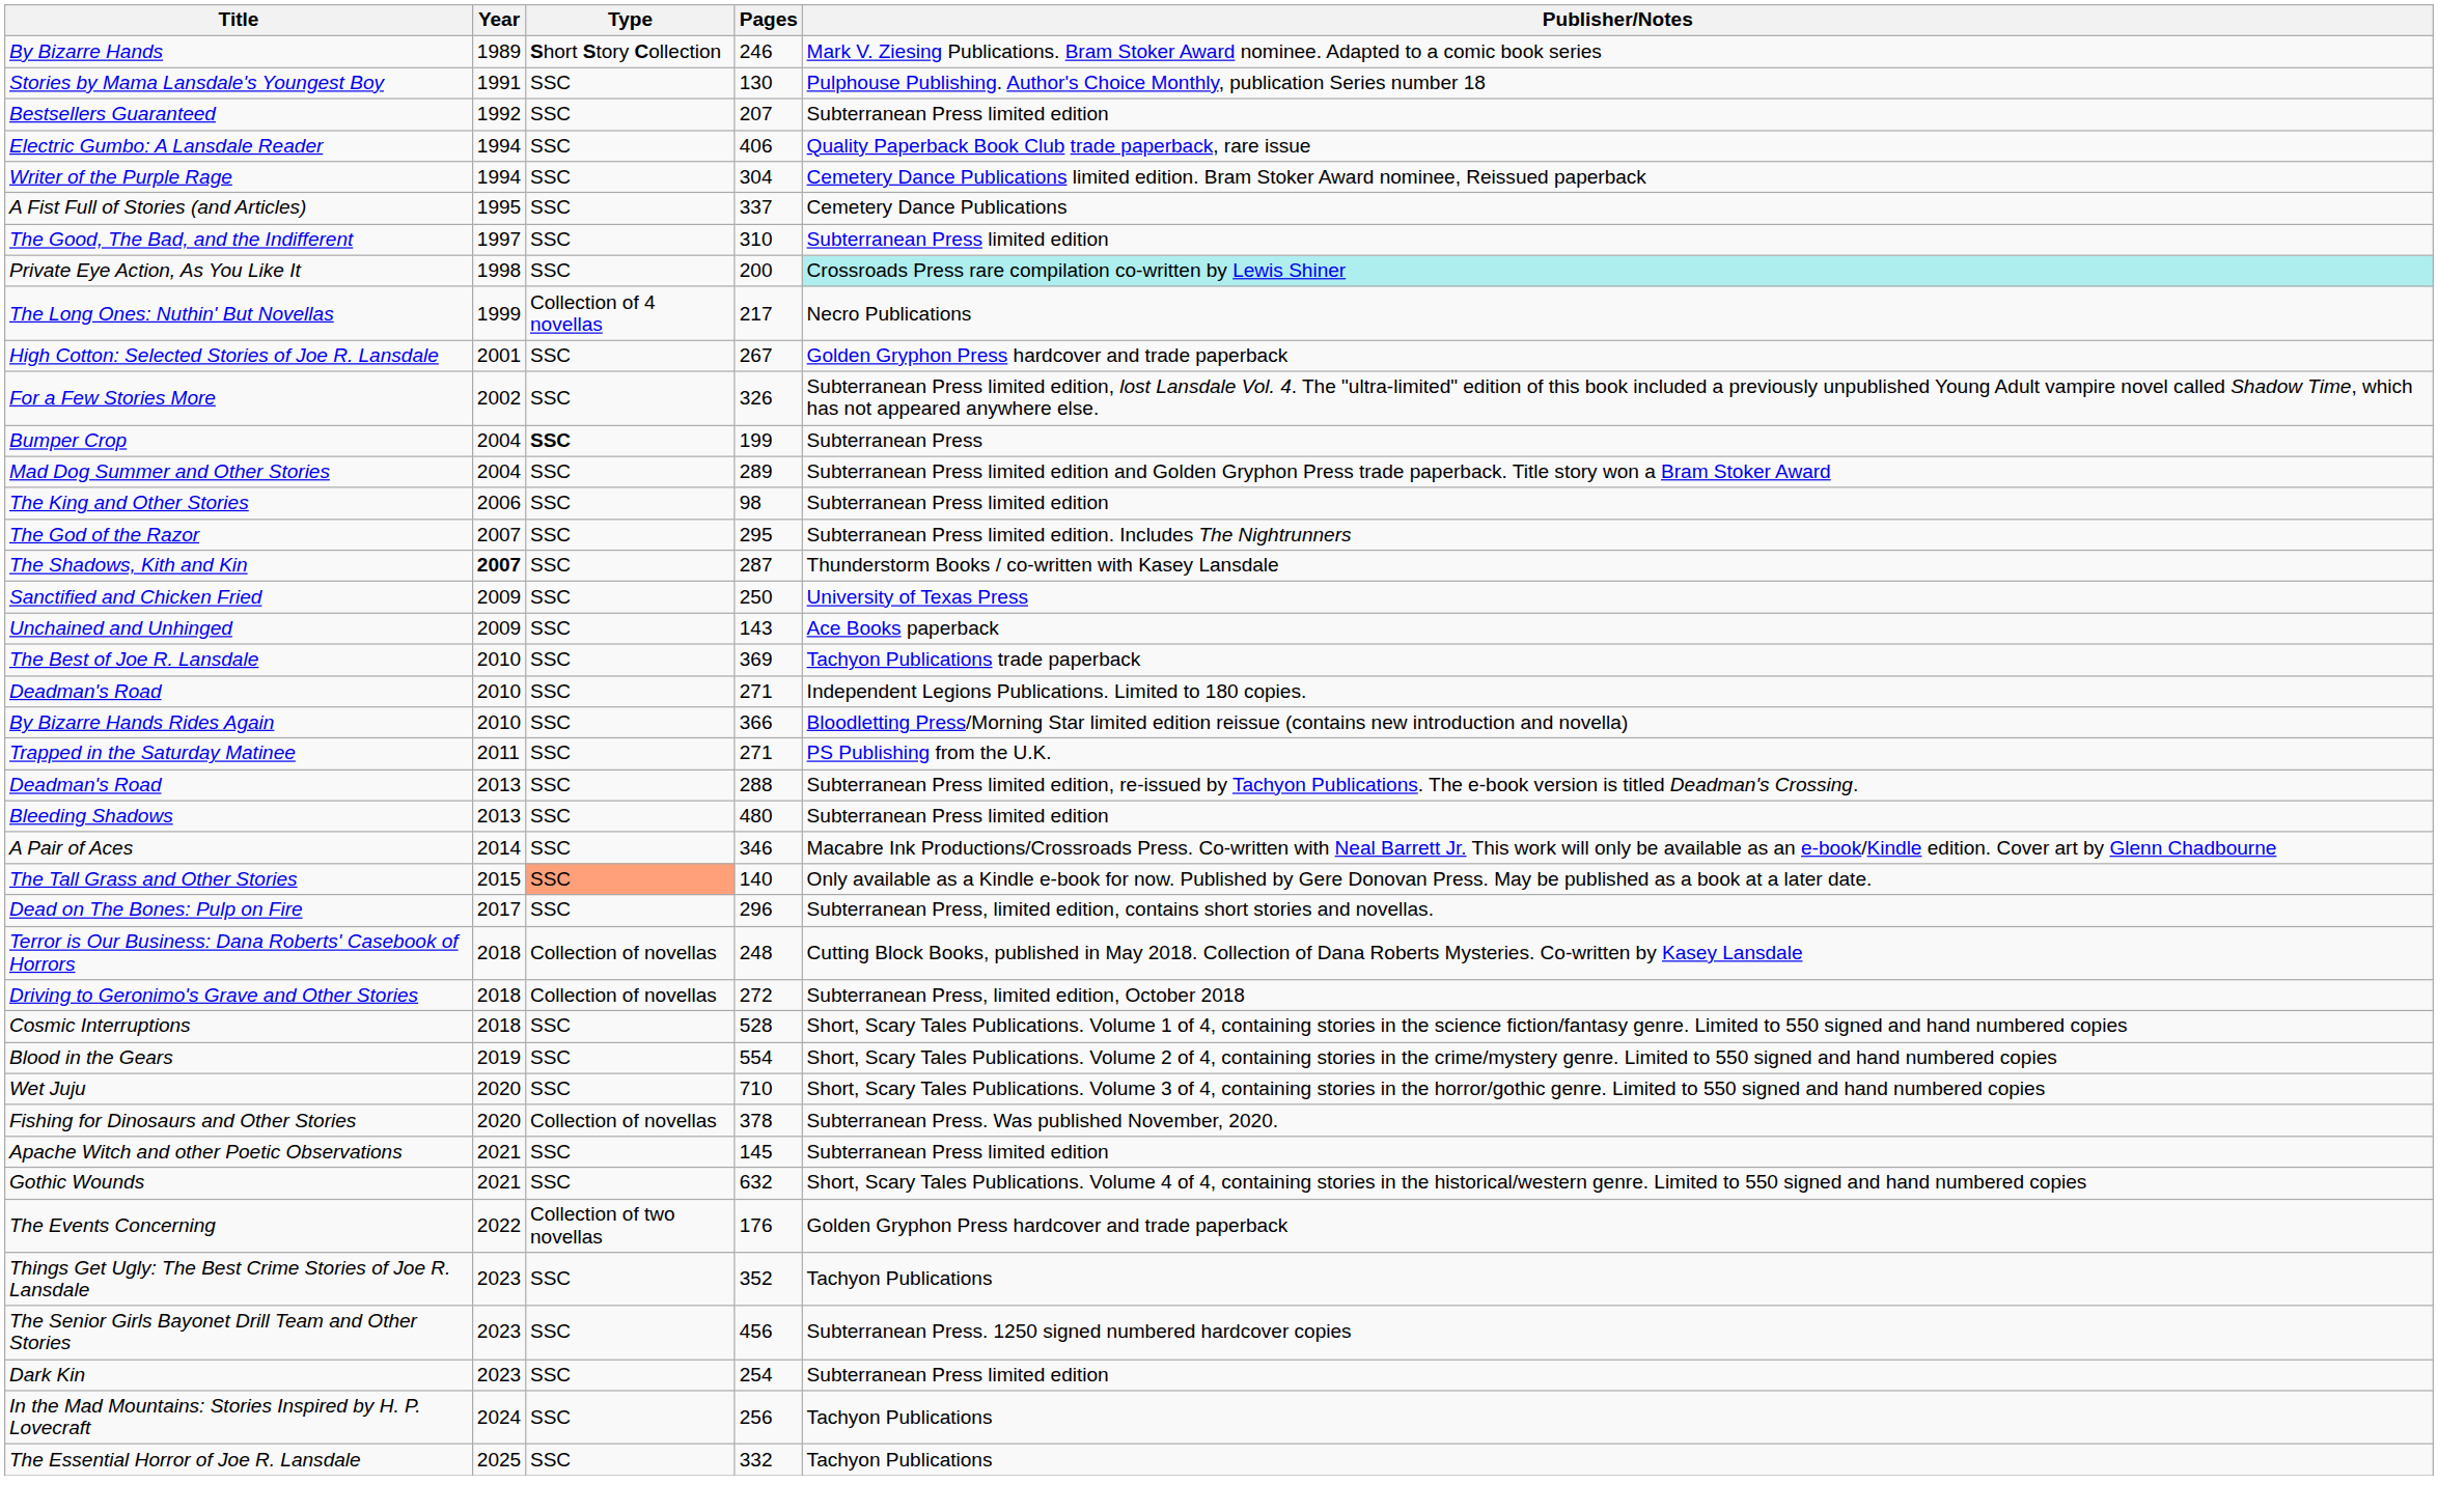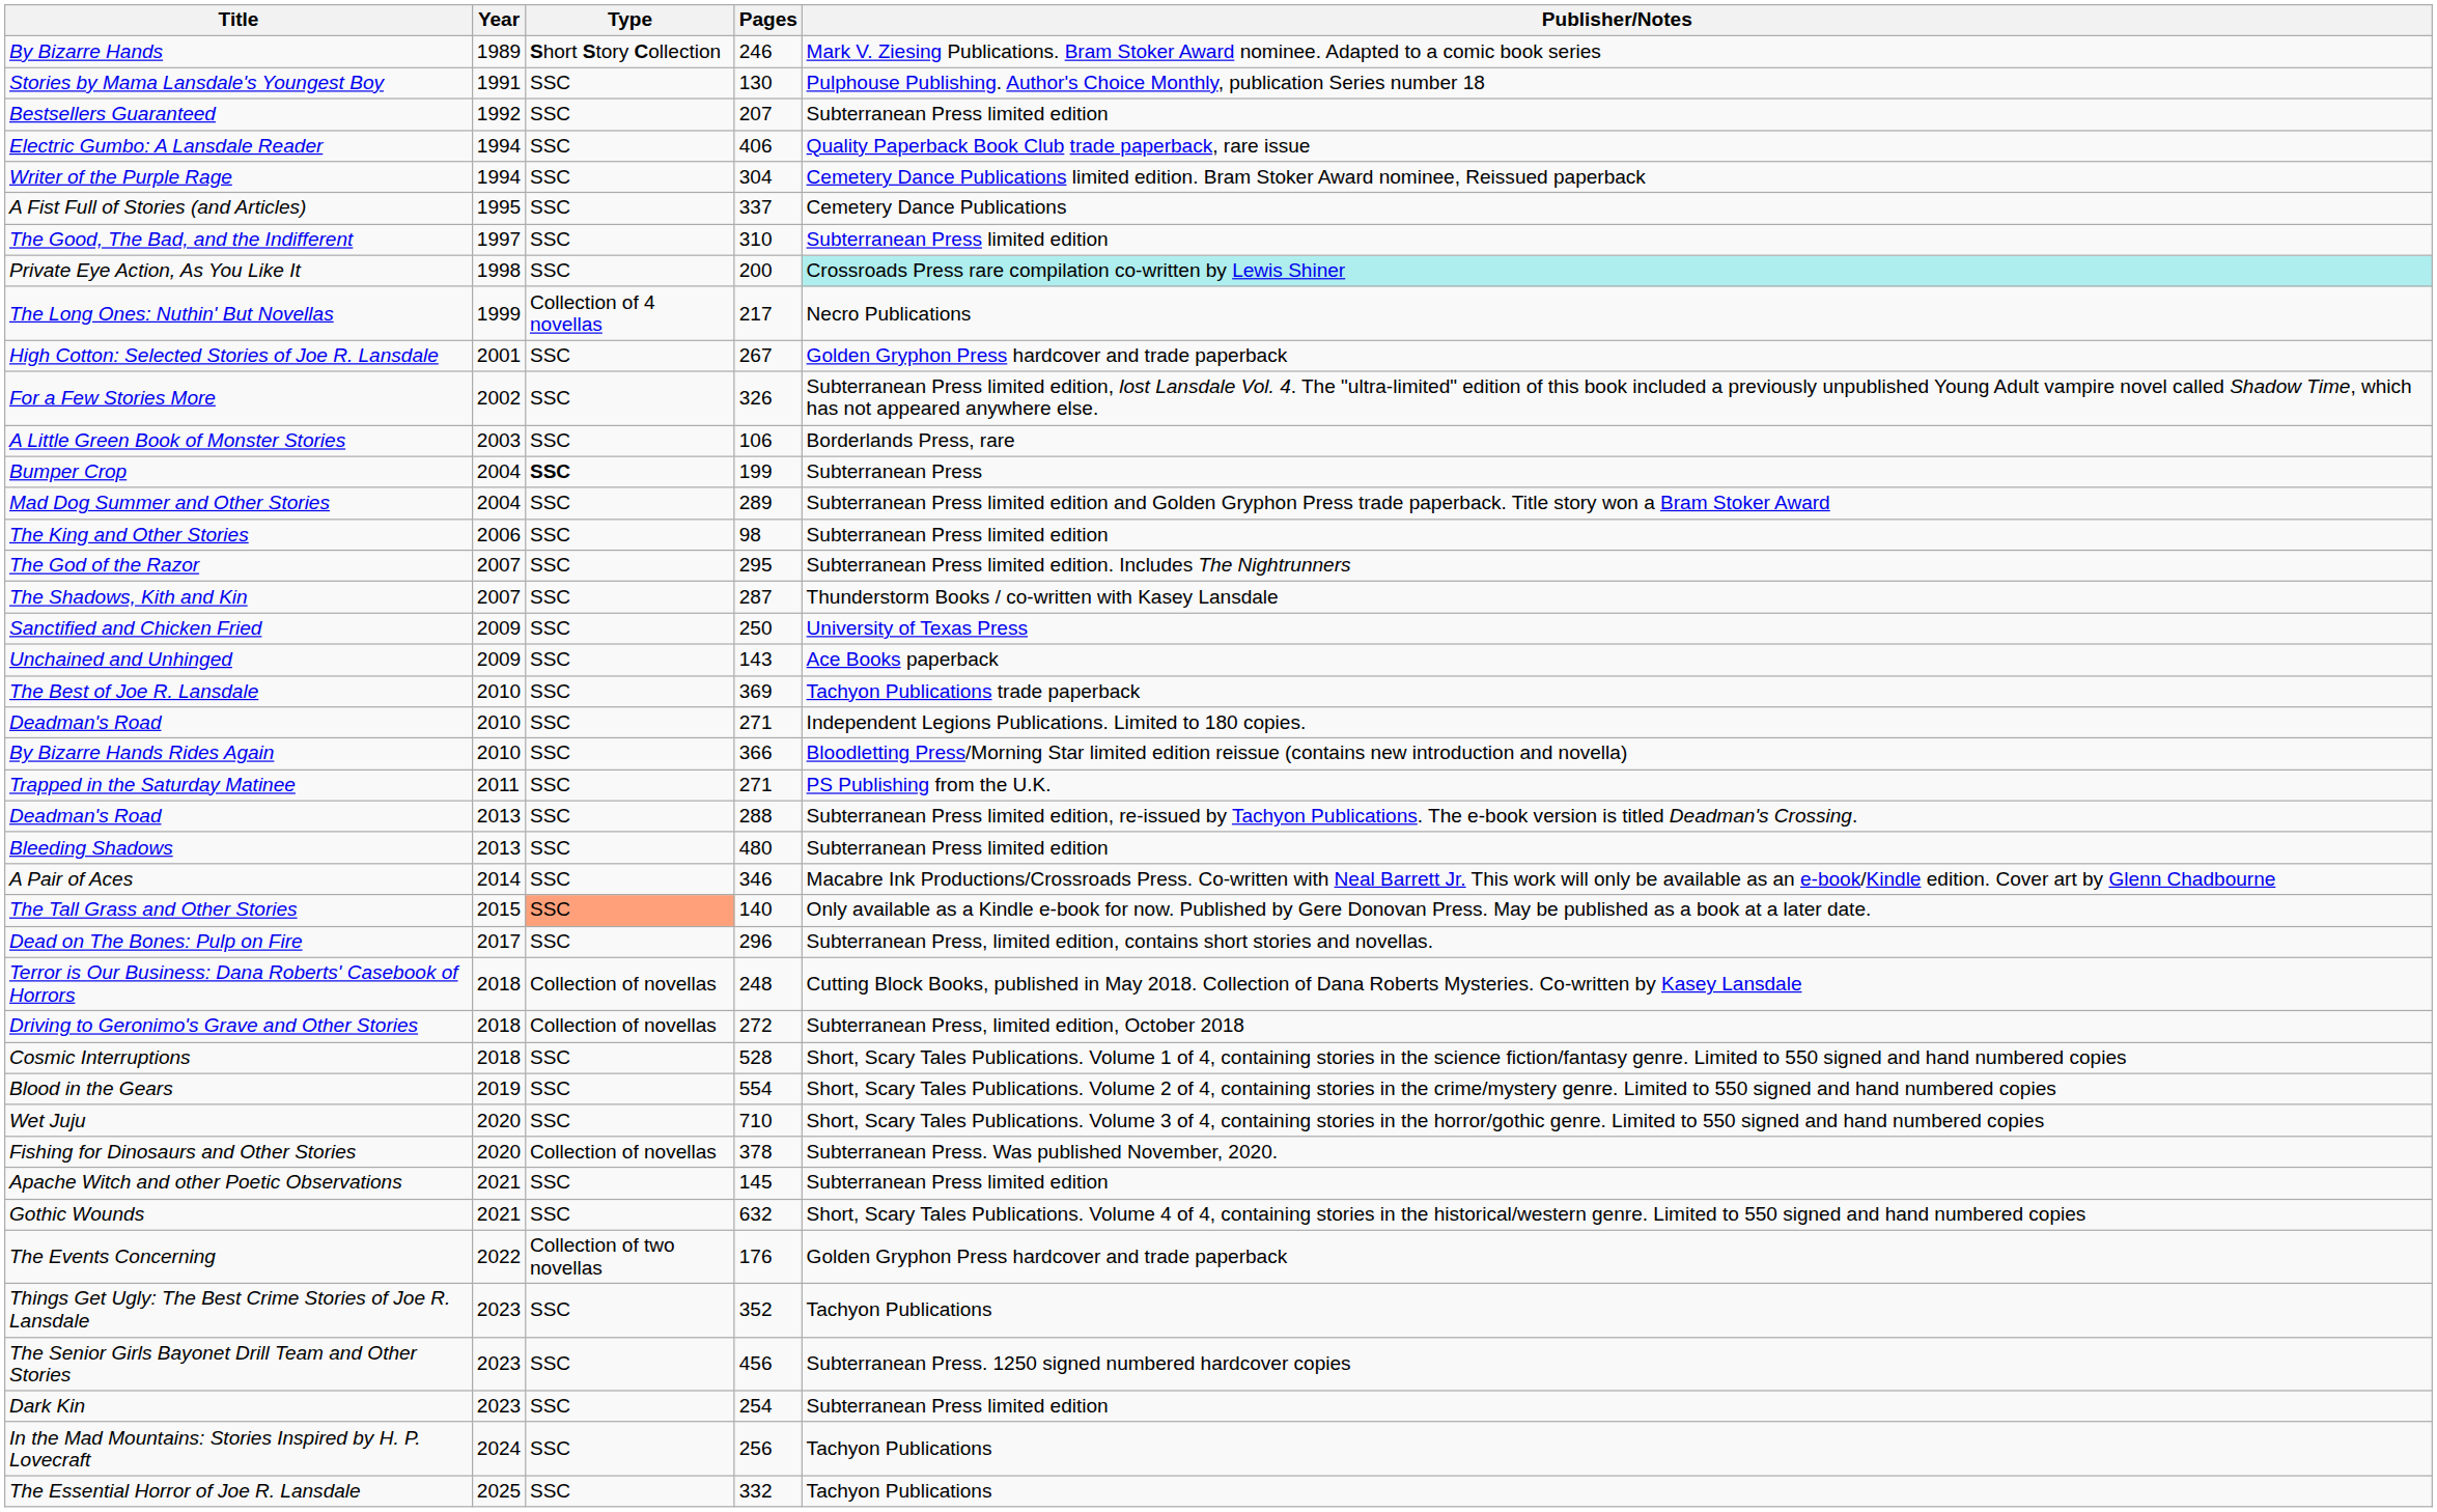 <table class="wikitable sortable">
 <tr>
 <th>Title</th>
 <th>Year</th>
 <th>Type</th>
 <th>Pages</th>
 <th>Publisher/Notes</th>
 </tr>
 <tr>
 <td><em><a href='#'>By Bizarre Hands</a></em></td>
 <td>1989</td>
 <td><strong>S</strong>hort <strong>S</strong>tory <strong>C</strong>ollection</td>
 <td>246</td>
 <td><a href='#'>Mark V. Ziesing</a> Publications. <a href='#'>Bram Stoker Award</a> nominee. Adapted to a comic book series</td>
 </tr>
 <tr>
 <td><em><a href='#'>Stories by Mama Lansdale's Youngest Boy</a></em></td>
 <td>1991</td>
 <td>SSC</td>
 <td>130</td>
 <td><a href='#'>Pulphouse Publishing</a>. <a href='#'>Author's Choice Monthly</a>, publication Series number 18</td>
 </tr>
 <tr>
 <td><em><a href='#'>Bestsellers Guaranteed</a></em></td>
 <td>1992</td>
 <td>SSC</td>
 <td>207</td>
 <td>Subterranean Press limited edition</td>
 </tr>
 <tr>
 <td><em><a href='#'>Electric Gumbo: A Lansdale Reader</a></em></td>
 <td>1994</td>
 <td>SSC</td>
 <td>406</td>
 <td><a href='#'>Quality Paperback Book Club</a> <a href='#'>trade paperback</a>, rare issue</td>
 </tr>
 <tr>
 <td><em><a href='#'>Writer of the Purple Rage</a></em></td>
 <td>1994</td>
 <td>SSC</td>
 <td>304</td>
 <td><a href='#'>Cemetery Dance Publications</a> limited edition. Bram Stoker Award nominee, Reissued paperback</td>
 </tr>
 <tr>
 <td><em>A Fist Full of Stories (and Articles)</em></td>
 <td>1995</td>
 <td>SSC</td>
 <td>337</td>
 <td>Cemetery Dance Publications</td>
 </tr>
 <tr>
 <td><em><a href='#'>The Good, The Bad, and the Indifferent</a></em></td>
 <td>1997</td>
 <td>SSC</td>
 <td>310</td>
 <td><a href='#'>Subterranean Press</a> limited edition</td>
 </tr>
 <tr>
 <td><em>Private Eye Action, As You Like It</em></td>
 <td>1998</td>
 <td>SSC</td>
 <td>200</td>
 <td style="background: paleturquoise;">Crossroads Press rare compilation co-written by <a href='#'>Lewis Shiner</a></td>
 </tr>
 <tr>
 <td><em><a href='#'>The Long Ones: Nuthin' But Novellas</a></em></td>
 <td>1999</td>
 <td>Collection of 4 <a href='#'>novellas</a></td>
 <td>217</td>
 <td>Necro Publications</td>
 </tr>
 <tr>
 <td><em><a href='#'>High Cotton: Selected Stories of Joe R. Lansdale</a></em></td>
 <td>2001</td>
 <td>SSC</td>
 <td>267</td>
 <td><a href='#'>Golden Gryphon Press</a> hardcover and trade paperback</td>
 </tr>
 <tr>
 <td><em><a href='#'>For a Few Stories More</a></em></td>
 <td>2002</td>
 <td>SSC</td>
 <td>326</td>
 <td>Subterranean Press limited edition, <em>lost Lansdale Vol. 4</em>. The "ultra-limited" edition of this book included a previously unpublished Young Adult vampire novel called <em>Shadow Time</em>, which has not appeared anywhere else.</td>
 </tr>
 <tr>
+<td><em><a href='#'>A Little Green Book of Monster Stories</a></em></td>
+<td>2003</td>
+<td>SSC</td>
+<td>106</td>
+<td>Borderlands Press, rare</td>
+</tr>
+<tr>
 <td><em><a href='#'>Bumper Crop</a></em></td>
 <td>2004</td>
 <td><strong>SSC</strong></td>
 <td>199</td>
 <td>Subterranean Press</td>
 </tr>
 <tr>
 <td><em><a href='#'>Mad Dog Summer and Other Stories</a></em></td>
 <td>2004</td>
 <td>SSC</td>
 <td>289</td>
 <td>Subterranean Press limited edition and Golden Gryphon Press trade paperback. Title story won a <a href='#'>Bram Stoker Award</a></td>
 </tr>
 <tr>
 <td><em><a href='#'>The King and Other Stories</a></em></td>
 <td>2006</td>
 <td>SSC</td>
 <td>98</td>
 <td>Subterranean Press limited edition</td>
 </tr>
 <tr>
 <td><em><a href='#'>The God of the Razor</a></em></td>
 <td>2007</td>
 <td>SSC</td>
 <td>295</td>
 <td>Subterranean Press limited edition. Includes <em>The Nightrunners</em></td>
 </tr>
 <tr>
 <td><em><a href='#'>The Shadows, Kith and Kin</a></em></td>
-<td><strong>2007</strong></td>
+<td>2007</td>
 <td>SSC</td>
 <td>287</td>
 <td>Thunderstorm Books / co-written with Kasey Lansdale</td>
 </tr>
 <tr>
 <td><em><a href='#'>Sanctified and Chicken Fried</a></em></td>
 <td>2009</td>
 <td>SSC</td>
 <td>250</td>
 <td><a href='#'>University of Texas Press</a></td>
 </tr>
 <tr>
 <td><em><a href='#'>Unchained and Unhinged</a></em></td>
 <td>2009</td>
 <td>SSC</td>
 <td>143</td>
 <td><a href='#'>Ace Books</a> paperback</td>
 </tr>
 <tr>
 <td><em><a href='#'>The Best of Joe R. Lansdale</a></em></td>
 <td>2010</td>
 <td>SSC</td>
 <td>369</td>
 <td><a href='#'>Tachyon Publications</a> trade paperback</td>
 </tr>
 <tr>
 <td><em><a href='#'>Deadman's Road</a></em></td>
 <td>2010</td>
 <td>SSC</td>
 <td>271</td>
 <td>Independent Legions Publications. Limited to 180 copies.</td>
 </tr>
 <tr>
 <td><em><a href='#'>By Bizarre Hands Rides Again</a></em></td>
 <td>2010</td>
 <td>SSC</td>
 <td>366</td>
 <td><a href='#'>Bloodletting Press</a>/Morning Star limited edition reissue (contains new introduction and novella)</td>
 </tr>
 <tr>
 <td><em><a href='#'>Trapped in the Saturday Matinee</a></em></td>
 <td>2011</td>
 <td>SSC</td>
 <td>271</td>
 <td><a href='#'>PS Publishing</a> from the U.K.</td>
 </tr>
 <tr>
 <td><em><a href='#'>Deadman's Road</a></em></td>
 <td>2013</td>
 <td>SSC</td>
 <td>288</td>
 <td>Subterranean Press limited edition, re-issued by <a href='#'>Tachyon Publications</a>. The e-book version is titled <em>Deadman's Crossing</em>.</td>
 </tr>
 <tr>
 <td><em><a href='#'>Bleeding Shadows</a></em></td>
 <td>2013</td>
 <td>SSC</td>
 <td>480</td>
 <td>Subterranean Press limited edition</td>
 </tr>
 <tr>
 <td><em>A Pair of Aces</em></td>
 <td>2014</td>
 <td>SSC</td>
 <td>346</td>
 <td>Macabre Ink Productions/Crossroads Press. Co-written with <a href='#'>Neal Barrett Jr.</a> This work will only be available as an <a href='#'>e-book</a>/<a href='#'>Kindle</a> edition. Cover art by <a href='#'>Glenn Chadbourne</a></td>
 </tr>
 <tr>
 <td><em><a href='#'>The Tall Grass and Other Stories</a></em></td>
 <td>2015</td>
 <td style="background: lightsalmon;">SSC</td>
 <td>140</td>
 <td>Only available as a Kindle e-book for now. Published by Gere Donovan Press. May be published as a book at a later date.</td>
 </tr>
 <tr>
 <td><em><a href='#'>Dead on The Bones: Pulp on Fire</a></em></td>
 <td>2017</td>
 <td>SSC</td>
 <td>296</td>
 <td>Subterranean Press, limited edition, contains short stories and novellas.</td>
 </tr>
 <tr>
 <td><em><a href='#'>Terror is Our Business: Dana Roberts' Casebook of Horrors</a></em></td>
 <td>2018</td>
 <td>Collection of novellas</td>
 <td>248</td>
 <td>Cutting Block Books, published in May 2018. Collection of Dana Roberts Mysteries. Co-written by <a href='#'>Kasey Lansdale</a></td>
 </tr>
 <tr>
 <td><em><a href='#'>Driving to Geronimo's Grave and Other Stories</a></em></td>
 <td>2018</td>
 <td>Collection of novellas</td>
 <td>272</td>
 <td>Subterranean Press, limited edition, October 2018</td>
 </tr>
 <tr>
 <td><em>Cosmic Interruptions</em></td>
 <td>2018</td>
 <td>SSC</td>
 <td>528</td>
 <td>Short, Scary Tales Publications. Volume 1 of 4, containing stories in the science fiction/fantasy genre.  Limited to 550 signed and hand numbered copies</td>
 </tr>
 <tr>
 <td><em>Blood in the Gears</em></td>
 <td>2019</td>
 <td>SSC</td>
 <td>554</td>
 <td>Short, Scary Tales Publications.  Volume 2 of 4, containing stories in the crime/mystery genre.  Limited to 550 signed and hand numbered copies</td>
 </tr>
 <tr>
 <td><em>Wet Juju</em></td>
 <td>2020</td>
 <td>SSC</td>
 <td>710</td>
 <td>Short, Scary Tales Publications. Volume 3 of 4, containing stories in the horror/gothic genre.  Limited to 550 signed and hand numbered copies</td>
 </tr>
 <tr>
 <td><em>Fishing for Dinosaurs and Other Stories</em></td>
 <td>2020</td>
 <td>Collection of novellas</td>
 <td>378</td>
 <td>Subterranean Press. Was published November, 2020.</td>
 </tr>
 <tr>
 <td><em>Apache Witch and other Poetic Observations</em></td>
 <td>2021</td>
 <td>SSC</td>
 <td>145</td>
 <td>Subterranean Press limited edition</td>
 </tr>
 <tr>
 <td><em>Gothic Wounds</em></td>
 <td>2021</td>
 <td>SSC</td>
 <td>632</td>
 <td>Short, Scary Tales Publications. Volume 4 of 4, containing stories in the historical/western genre.  Limited to 550 signed and hand numbered copies</td>
 </tr>
 <tr>
 <td><em>The Events Concerning</em></td>
 <td>2022</td>
 <td>Collection of two novellas</td>
 <td>176</td>
 <td>Golden Gryphon Press hardcover and trade paperback</td>
 </tr>
 <tr>
 <td><em>Things Get Ugly: The Best Crime Stories of Joe R. Lansdale</em></td>
 <td>2023</td>
 <td>SSC</td>
 <td>352</td>
 <td>Tachyon Publications</td>
 </tr>
 <tr>
 <td><em>The Senior Girls Bayonet Drill Team and Other Stories</em></td>
 <td>2023</td>
 <td>SSC</td>
 <td>456</td>
 <td>Subterranean Press. 1250 signed numbered hardcover copies</td>
 </tr>
 <tr>
 <td><em>Dark Kin</em></td>
 <td>2023</td>
 <td>SSC</td>
 <td>254</td>
 <td>Subterranean Press limited edition</td>
 </tr>
 <tr>
 <td><em>In the Mad Mountains: Stories Inspired by H. P. Lovecraft</em></td>
 <td>2024</td>
 <td>SSC</td>
 <td>256</td>
 <td>Tachyon Publications</td>
 </tr>
 <tr>
 <td><em>The Essential Horror of Joe R. Lansdale</em></td>
 <td>2025</td>
 <td>SSC</td>
 <td>332</td>
 <td>Tachyon Publications</td>
 </tr>
 </table>
